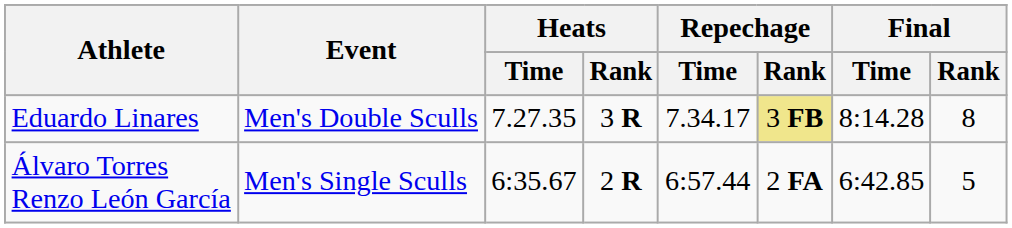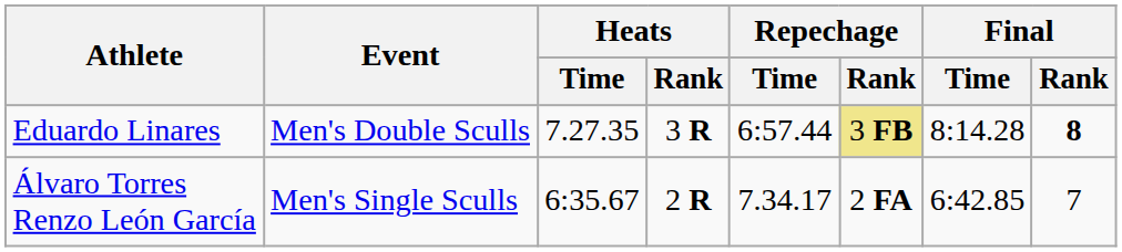 <table class="wikitable" style="font-size:90%">
 <tr>
 <th rowspan=2>Athlete</th>
 <th rowspan=2>Event</th>
 <th colspan="2">Heats</th>
 <th colspan="2">Repechage</th>
 <th colspan="2">Final</th>
 </tr>
 <tr style="font-size:95%">
 <th>Time</th>
 <th>Rank</th>
 <th>Time</th>
 <th>Rank</th>
 <th>Time</th>
 <th>Rank</th>
 </tr>
 <tr align=center>
 <td align=left><a href='#'>Eduardo Linares</a></td>
 <td align=left><a href='#'>Men's Double Sculls</a></td>
 <td>7.27.35</td>
 <td>3 <strong>R</strong></td>
-<td>7.34.17</td>
+<td>6:57.44</td>
 <td style="background: khaki;">3 <strong>FB</strong></td>
 <td>8:14.28</td>
-<td>8</td>
+<td><strong>8</strong></td>
 </tr>
 <tr align=center>
 <td align=left><a href='#'>Álvaro Torres</a><br><a href='#'>Renzo León García</a></td>
 <td align=left><a href='#'>Men's Single Sculls</a></td>
 <td>6:35.67</td>
 <td>2 <strong>R</strong></td>
-<td>6:57.44</td>
+<td>7.34.17</td>
 <td>2 <strong>FA</strong></td>
 <td>6:42.85</td>
-<td>5</td>
+<td>7</td>
 </tr>
 </table>
